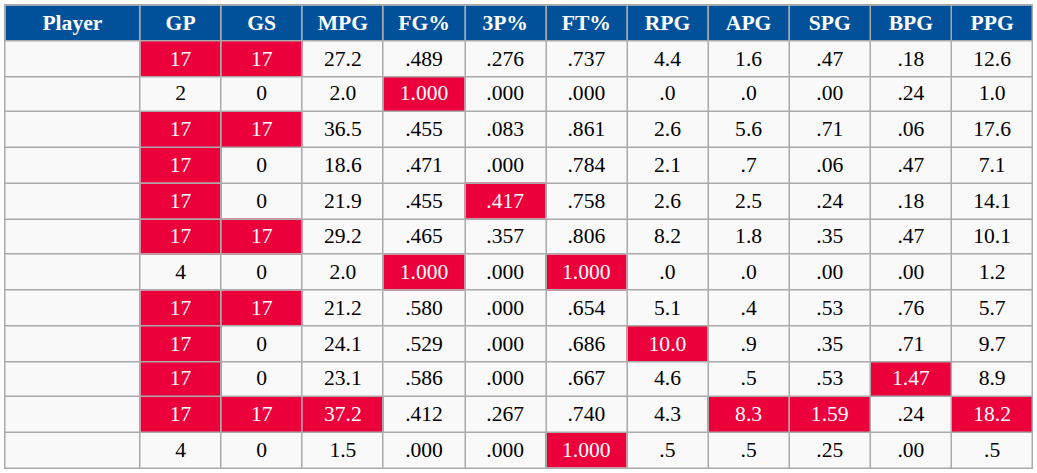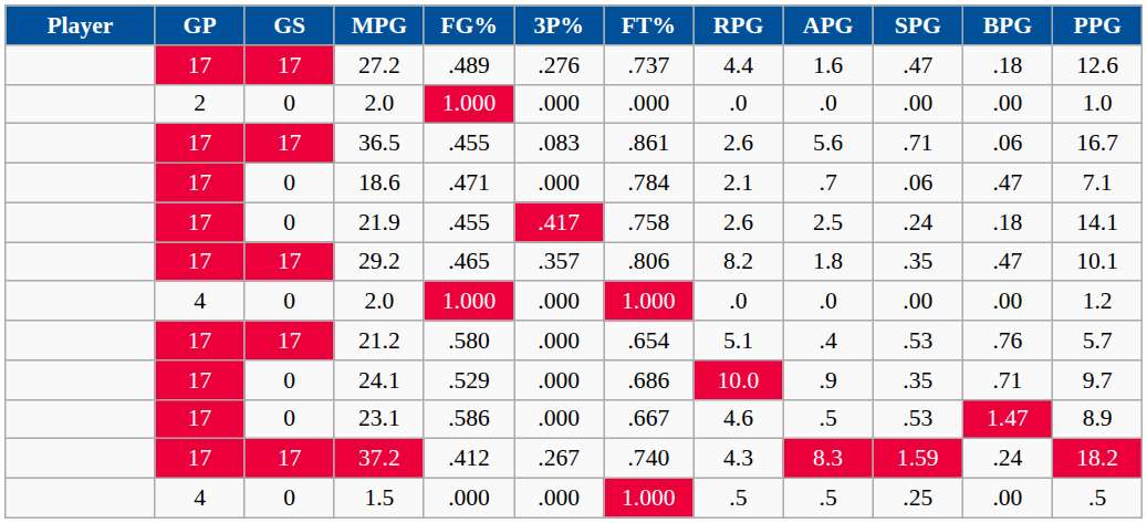 <table class="wikitable sortable" style="font-size:90%; text-align:center; white-space:nowrap;">
 <tr>
 <th style="background:#00519a;color:white;" width="10%">Player</th>
 <th style="background:#00519a;color:white;" width="6%">GP</th>
 <th style="background:#00519a;color:white;" width="6%">GS</th>
 <th style="background:#00519a;color:white;" width="6%">MPG</th>
 <th style="background:#00519a;color:white;" width="6%">FG%</th>
 <th style="background:#00519a;color:white;" width="6%">3P%</th>
 <th style="background:#00519a;color:white;" width="6%">FT%</th>
 <th style="background:#00519a;color:white;" width="6%">RPG</th>
 <th style="background:#00519a;color:white;" width="6%">APG</th>
 <th style="background:#00519a;color:white;" width="6%">SPG</th>
 <th style="background:#00519a;color:white;" width="6%">BPG</th>
 <th style="background:#00519a;color:white;" width="6%">PPG</th>
 </tr>
 <tr>
 <td></td>
 <td style="background:#eb003c;color:white;">17</td>
 <td style="background:#eb003c;color:white;">17</td>
 <td>27.2</td>
 <td>.489</td>
 <td>.276</td>
 <td>.737</td>
 <td>4.4</td>
 <td>1.6</td>
 <td>.47</td>
 <td>.18</td>
 <td>12.6</td>
 </tr>
 <tr>
 <td></td>
 <td>2</td>
 <td>0</td>
 <td>2.0</td>
 <td style="background:#eb003c;color:white;">1.000</td>
 <td>.000</td>
 <td>.000</td>
 <td>.0</td>
 <td>.0</td>
 <td>.00</td>
-<td>.24</td>
+<td>.00</td>
 <td>1.0</td>
 </tr>
 <tr>
 <td></td>
 <td style="background:#eb003c;color:white;">17</td>
 <td style="background:#eb003c;color:white;">17</td>
 <td>36.5</td>
 <td>.455</td>
 <td>.083</td>
 <td>.861</td>
 <td>2.6</td>
 <td>5.6</td>
 <td>.71</td>
 <td>.06</td>
-<td>17.6</td>
+<td>16.7</td>
 </tr>
 <tr>
 <td></td>
 <td style="background:#eb003c;color:white;">17</td>
 <td>0</td>
 <td>18.6</td>
 <td>.471</td>
 <td>.000</td>
 <td>.784</td>
 <td>2.1</td>
 <td>.7</td>
 <td>.06</td>
 <td>.47</td>
 <td>7.1</td>
 </tr>
 <tr>
 <td></td>
 <td style="background:#eb003c;color:white;">17</td>
 <td>0</td>
 <td>21.9</td>
 <td>.455</td>
 <td style="background:#eb003c;color:white;">.417</td>
 <td>.758</td>
 <td>2.6</td>
 <td>2.5</td>
 <td>.24</td>
 <td>.18</td>
 <td>14.1</td>
 </tr>
 <tr>
 <td></td>
 <td style="background:#eb003c;color:white;">17</td>
 <td style="background:#eb003c;color:white;">17</td>
 <td>29.2</td>
 <td>.465</td>
 <td>.357</td>
 <td>.806</td>
 <td>8.2</td>
 <td>1.8</td>
 <td>.35</td>
 <td>.47</td>
 <td>10.1</td>
 </tr>
 <tr>
 <td></td>
 <td>4</td>
 <td>0</td>
 <td>2.0</td>
 <td style="background:#eb003c;color:white;">1.000</td>
 <td>.000</td>
 <td style="background:#eb003c;color:white;">1.000</td>
 <td>.0</td>
 <td>.0</td>
 <td>.00</td>
 <td>.00</td>
 <td>1.2</td>
 </tr>
 <tr>
 <td></td>
 <td style="background:#eb003c;color:white;">17</td>
 <td style="background:#eb003c;color:white;">17</td>
 <td>21.2</td>
 <td>.580</td>
 <td>.000</td>
 <td>.654</td>
 <td>5.1</td>
 <td>.4</td>
 <td>.53</td>
 <td>.76</td>
 <td>5.7</td>
 </tr>
 <tr>
 <td></td>
 <td style="background:#eb003c;color:white;">17</td>
 <td>0</td>
 <td>24.1</td>
 <td>.529</td>
 <td>.000</td>
 <td>.686</td>
 <td style="background:#eb003c;color:white;">10.0</td>
 <td>.9</td>
 <td>.35</td>
 <td>.71</td>
 <td>9.7</td>
 </tr>
 <tr>
 <td></td>
 <td style="background:#eb003c;color:white;">17</td>
 <td>0</td>
 <td>23.1</td>
 <td>.586</td>
 <td>.000</td>
 <td>.667</td>
 <td>4.6</td>
 <td>.5</td>
 <td>.53</td>
 <td style="background:#eb003c;color:white;">1.47</td>
 <td>8.9</td>
 </tr>
 <tr>
 <td></td>
 <td style="background:#eb003c;color:white;">17</td>
 <td style="background:#eb003c;color:white;">17</td>
 <td style="background:#eb003c;color:white;">37.2</td>
 <td>.412</td>
 <td>.267</td>
 <td>.740</td>
 <td>4.3</td>
 <td style="background:#eb003c;color:white;">8.3</td>
 <td style="background:#eb003c;color:white;">1.59</td>
 <td>.24</td>
 <td style="background:#eb003c;color:white;">18.2</td>
 </tr>
 <tr>
 <td></td>
 <td>4</td>
 <td>0</td>
 <td>1.5</td>
 <td>.000</td>
 <td>.000</td>
 <td style="background:#eb003c;color:white;">1.000</td>
 <td>.5</td>
 <td>.5</td>
 <td>.25</td>
 <td>.00</td>
 <td>.5</td>
 </tr>
 </table>
